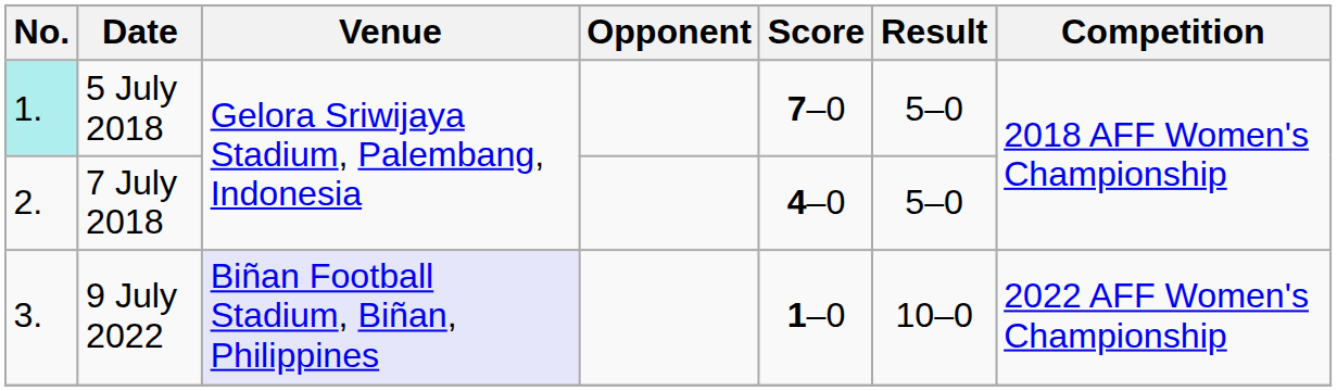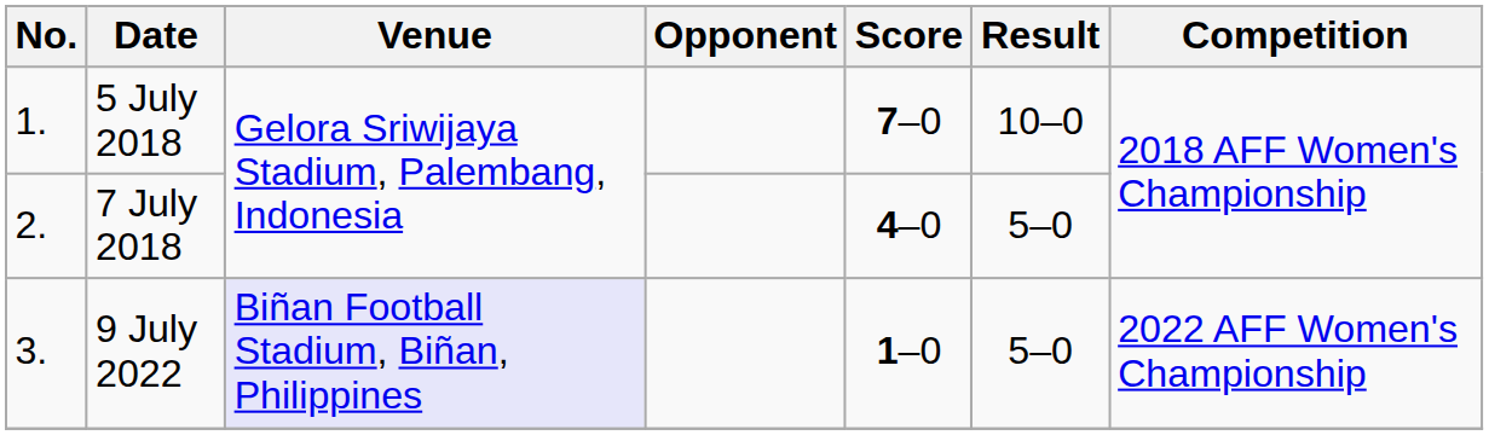 <table class="wikitable">
 <tr>
 <th>No.</th>
 <th>Date</th>
 <th>Venue</th>
 <th>Opponent</th>
 <th>Score</th>
 <th>Result</th>
 <th>Competition</th>
 </tr>
 <tr>
-<td style="background: paleturquoise;">1.</td>
+<td>1.</td>
 <td>5 July 2018</td>
 <td rowspan="2"><a href='#'>Gelora Sriwijaya Stadium</a>, <a href='#'>Palembang</a>, <a href='#'>Indonesia</a></td>
 <td></td>
 <td align=center><strong>7</strong>–0</td>
-<td align=center>5–0</td>
+<td align=center>10–0</td>
 <td rowspan="2"><a href='#'>2018 AFF Women's Championship</a></td>
 </tr>
 <tr>
 <td>2.</td>
 <td>7 July 2018</td>
 <td></td>
 <td align=center><strong>4</strong>–0</td>
 <td align=center>5–0</td>
 </tr>
 <tr>
 <td>3.</td>
 <td>9 July 2022</td>
 <td style="background: lavender;"><a href='#'>Biñan Football Stadium</a>, <a href='#'>Biñan</a>, <a href='#'>Philippines</a></td>
 <td></td>
 <td align=center><strong>1</strong>–0</td>
-<td align=center>10–0</td>
+<td align=center>5–0</td>
 <td><a href='#'>2022 AFF Women's Championship</a></td>
 </tr>
 <tr>
 </tr>
 </table>
